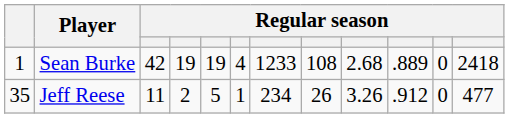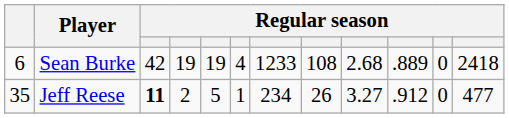 <table class="wikitable plainrowheaders" style="text-align:center;">
 <tr>
 <th scope="col" rowspan="2"></th>
 <th scope="col" rowspan="2">Player</th>
 <th scope=colgroup colspan=10>Regular season</th>
 </tr>
 <tr>
 <th scope="col"></th>
 <th scope="col"></th>
 <th scope="col"></th>
 <th scope="col"></th>
 <th scope="col"></th>
 <th scope="col"></th>
 <th scope="col"></th>
 <th scope="col"></th>
 <th scope="col"></th>
 <th scope="col"></th>
 </tr>
 <tr>
-<td scope="row">1</td>
+<td scope="row">6</td>
 <td align="left"><a href='#'>Sean Burke</a></td>
 <td>42</td>
 <td>19</td>
 <td>19</td>
 <td>4</td>
 <td>1233</td>
 <td>108</td>
 <td>2.68</td>
 <td>.889</td>
 <td>0</td>
 <td>2418</td>
 </tr>
 <tr>
 <td scope="row">35</td>
 <td align="left"><a href='#'>Jeff Reese</a></td>
-<td>11</td>
+<td><strong>11</strong></td>
 <td>2</td>
 <td>5</td>
 <td>1</td>
 <td>234</td>
 <td>26</td>
-<td>3.26</td>
+<td>3.27</td>
 <td>.912</td>
 <td>0</td>
 <td>477</td>
 </tr>
 </table>
